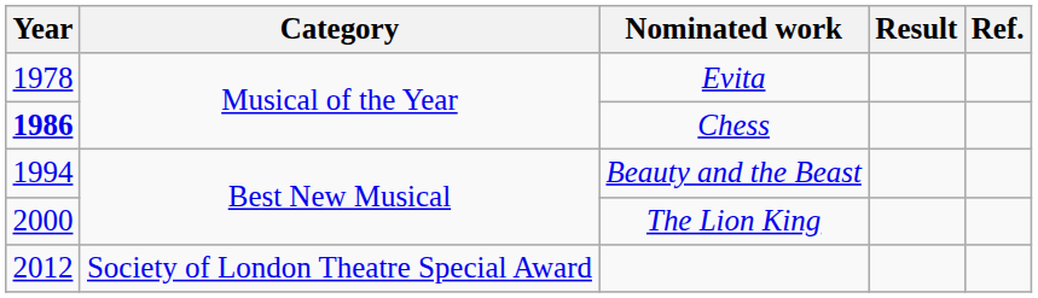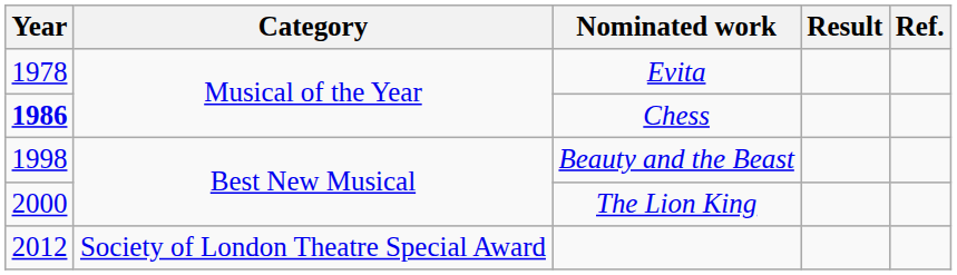 <table class="wikitable plainrowheaders" style="text-align:center;">
 <tr>
 <th>Year</th>
 <th>Category</th>
 <th>Nominated work</th>
 <th>Result</th>
 <th>Ref.</th>
 </tr>
 <tr>
 <td><a href='#'>1978</a></td>
 <td rowspan="2"><a href='#'>Musical of the Year</a></td>
 <td><em><a href='#'>Evita</a></em></td>
 <td></td>
 <td></td>
 </tr>
 <tr>
 <td><strong><a href='#'>1986</a></strong></td>
 <td><em><a href='#'>Chess</a></em></td>
 <td></td>
 <td></td>
 </tr>
 <tr>
-<td><a href='#'>1994</a></td>
+<td><a href='#'>1998</a></td>
 <td rowspan="2"><a href='#'>Best New Musical</a></td>
 <td><em><a href='#'>Beauty and the Beast</a></em></td>
 <td></td>
 <td></td>
 </tr>
 <tr>
 <td><a href='#'>2000</a></td>
 <td><em><a href='#'>The Lion King</a></em></td>
 <td></td>
 <td></td>
 </tr>
 <tr>
 <td><a href='#'>2012</a></td>
 <td><a href='#'>Society of London Theatre Special Award</a></td>
 <td></td>
 <td></td>
 <td></td>
 </tr>
 </table>
